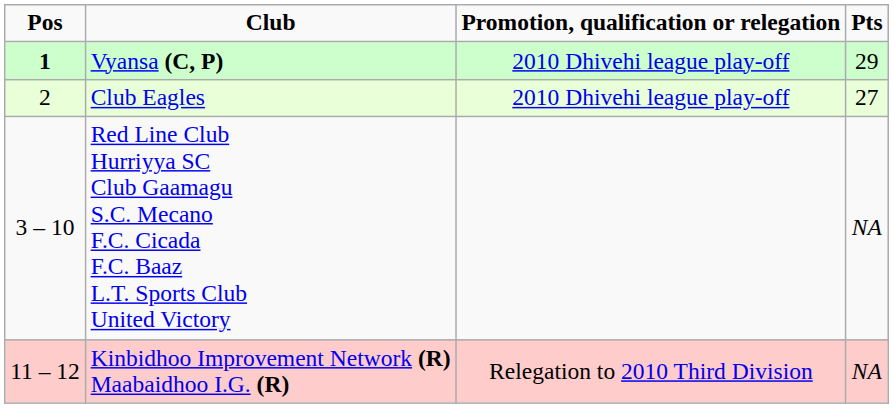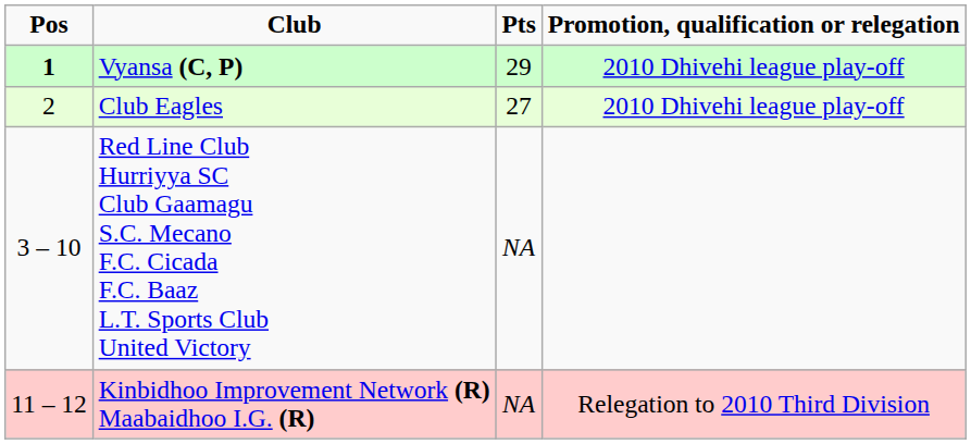 <table class="wikitable" style="text-align: center;">
 <tr>
 <td><strong>Pos</strong></td>
 <td><strong>Club</strong></td>
+<td><strong>Pts</strong></td>
 <td><strong>Promotion, qualification or relegation</strong></td>
-<td><strong>Pts</strong></td>
 </tr>
 <tr style="background:#ccffcc">
 <td><strong>1</strong></td>
 <td align=left><a href='#'>Vyansa</a> <strong>(C, P)</strong></td>
+<td>29</td>
 <td><a href='#'>2010 Dhivehi league play-off</a></td>
-<td>29</td>
 </tr>
 <tr style="background:#e8ffd8">
 <td>2</td>
 <td align=left><a href='#'>Club Eagles</a></td>
+<td>27</td>
 <td><a href='#'>2010 Dhivehi league play-off</a></td>
-<td>27</td>
 </tr>
 <tr>
 <td>3 – 10</td>
 <td align=left><a href='#'>Red Line Club</a><br><a href='#'>Hurriyya SC</a><br><a href='#'>Club Gaamagu</a><br><a href='#'>S.C. Mecano</a><br><a href='#'>F.C. Cicada</a><br><a href='#'>F.C. Baaz</a><br><a href='#'>L.T. Sports Club</a><br><a href='#'>United Victory</a></td>
+<td><em>NA</em></td>
 <td></td>
-<td><em>NA</em></td>
 </tr>
 <tr style="background:#ffcccc">
 <td>11 – 12</td>
 <td align=left><a href='#'>Kinbidhoo Improvement Network</a> <strong>(R)</strong><br><a href='#'>Maabaidhoo I.G.</a> <strong>(R)</strong></td>
+<td><em>NA</em></td>
 <td>Relegation to <a href='#'>2010 Third Division</a></td>
-<td><em>NA</em></td>
 </tr>
 </table>
